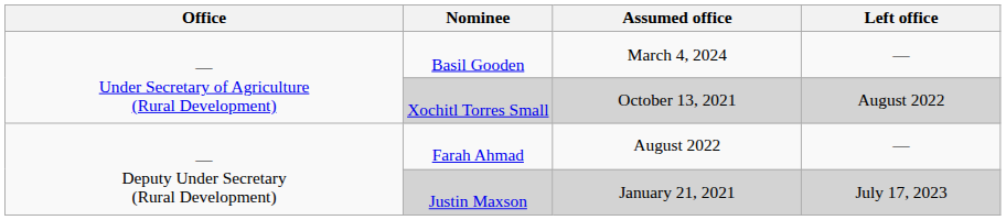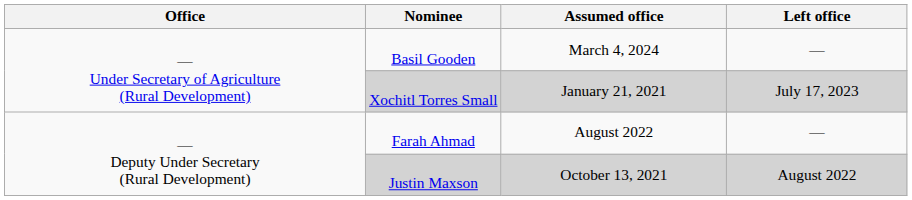 <table class="wikitable sortable" style="text-align:center">
 <tr>
 <th style="width:40%;">Office</th>
 <th style="width:15%;">Nominee</th>
 <th style="width:25%;" data-sort-type="date">Assumed office</th>
 <th style="width:20%;" data-sort-type="date">Left office</th>
 </tr>
 <tr>
 <td rowspan="2"><br>—<br><a href='#'>Under Secretary of Agriculture<br>(Rural Development)</a></td>
 <td><br><a href='#'>Basil Gooden</a></td>
 <td>March 4, 2024<br></td>
 <td>—</td>
 </tr>
 <tr style="background:lightgray;">
 <td><br><a href='#'>Xochitl Torres Small</a></td>
-<td>October 13, 2021<br></td>
-<td>August 2022</td>
+<td>January 21, 2021</td>
+<td>July 17, 2023</td>
 </tr>
 <tr>
 <td rowspan="2"><br>—<br>Deputy Under Secretary<br>(Rural Development)</td>
 <td><br><a href='#'>Farah Ahmad</a></td>
 <td>August 2022</td>
 <td>—</td>
 </tr>
 <tr style="background:lightgray;">
 <td><br><a href='#'>Justin Maxson</a></td>
-<td>January 21, 2021</td>
-<td>July 17, 2023</td>
+<td>October 13, 2021<br></td>
+<td>August 2022</td>
 </tr>
 </table>
